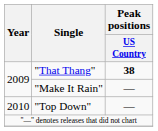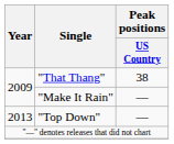 <table class="wikitable" style="text-align:center;">
 <tr>
 <th rowspan="2">Year</th>
 <th rowspan="2">Single</th>
 <th colspan="1">Peak positions</th>
 </tr>
 <tr style="font-size:smaller;">
 <th width="60"><a href='#'>US Country</a></th>
 </tr>
 <tr>
 <td rowspan="2">2009</td>
 <td align="left">"<a href='#'>That Thang</a>"</td>
-<td><strong>38</strong></td>
+<td>38</td>
 </tr>
 <tr>
 <td align="left">"Make It Rain"</td>
 <td>—</td>
 </tr>
 <tr>
-<td>2010</td>
+<td>2013</td>
 <td align="left">"Top Down"</td>
 <td>—</td>
 </tr>
 <tr>
 <td colspan="9" style="font-size:8pt">"—" denotes releases that did not chart</td>
 </tr>
 <tr>
 </tr>
 </table>
